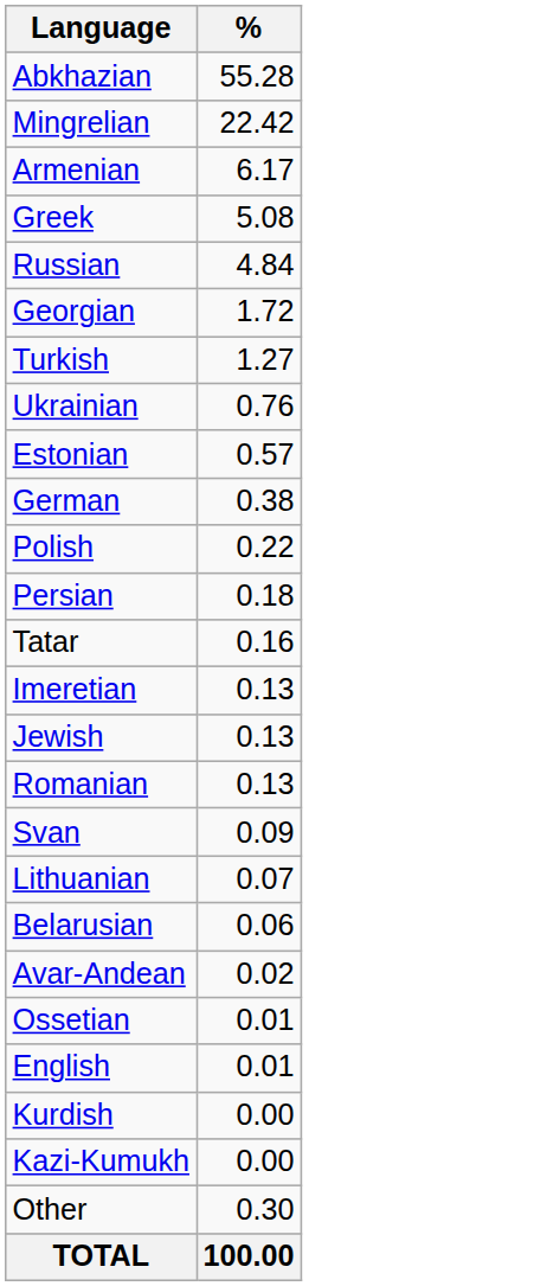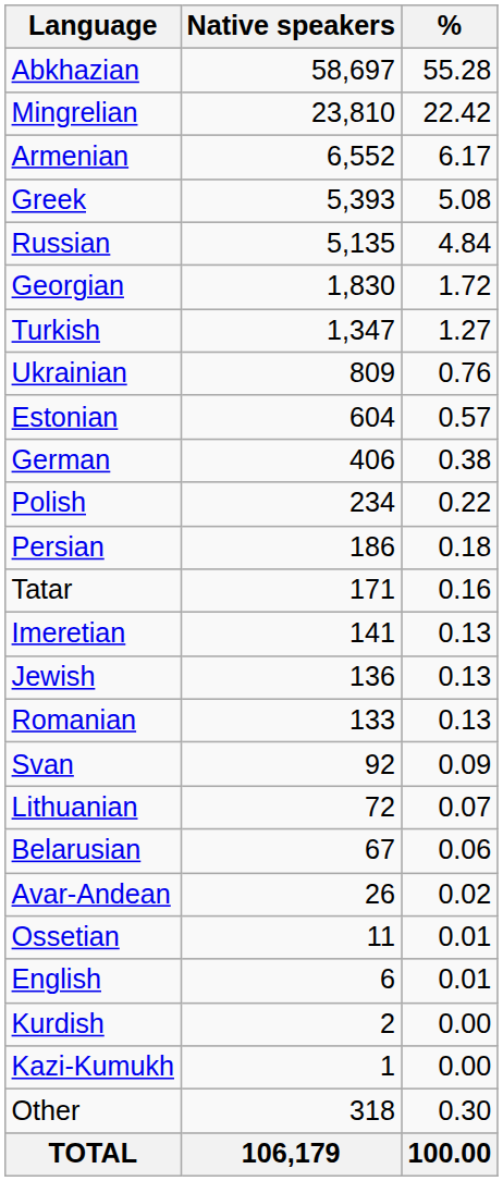 <table class="wikitable sortable">
 <tr>
 <th>Language</th>
+<th>Native speakers</th>
 <th>%</th>
 </tr>
 <tr>
 <td><a href='#'>Abkhazian</a></td>
+<td align="right">58,697</td>
 <td align="right">55.28</td>
 </tr>
 <tr>
 <td><a href='#'>Mingrelian</a></td>
+<td align="right">23,810</td>
 <td align="right">22.42</td>
 </tr>
 <tr>
 <td><a href='#'>Armenian</a></td>
+<td align="right">6,552</td>
 <td align="right">6.17</td>
 </tr>
 <tr>
 <td><a href='#'>Greek</a></td>
+<td align="right">5,393</td>
 <td align="right">5.08</td>
 </tr>
 <tr>
 <td><a href='#'>Russian</a></td>
+<td align="right">5,135</td>
 <td align="right">4.84</td>
 </tr>
 <tr>
 <td><a href='#'>Georgian</a></td>
+<td align="right">1,830</td>
 <td align="right">1.72</td>
 </tr>
 <tr>
 <td><a href='#'>Turkish</a></td>
+<td align="right">1,347</td>
 <td align="right">1.27</td>
 </tr>
 <tr>
 <td><a href='#'>Ukrainian</a></td>
+<td align="right">809</td>
 <td align="right">0.76</td>
 </tr>
 <tr>
 <td><a href='#'>Estonian</a></td>
+<td align="right">604</td>
 <td align="right">0.57</td>
 </tr>
 <tr>
 <td><a href='#'>German</a></td>
+<td align="right">406</td>
 <td align="right">0.38</td>
 </tr>
 <tr>
 <td><a href='#'>Polish</a></td>
+<td align="right">234</td>
 <td align="right">0.22</td>
 </tr>
 <tr>
 <td><a href='#'>Persian</a></td>
+<td align="right">186</td>
 <td align="right">0.18</td>
 </tr>
 <tr>
 <td>Tatar</td>
+<td align="right">171</td>
 <td align="right">0.16</td>
 </tr>
 <tr>
 <td><a href='#'>Imeretian</a></td>
+<td align="right">141</td>
 <td align="right">0.13</td>
 </tr>
 <tr>
 <td><a href='#'>Jewish</a></td>
+<td align="right">136</td>
 <td align="right">0.13</td>
 </tr>
 <tr>
 <td><a href='#'>Romanian</a></td>
+<td align="right">133</td>
 <td align="right">0.13</td>
 </tr>
 <tr>
 <td><a href='#'>Svan</a></td>
+<td align="right">92</td>
 <td align="right">0.09</td>
 </tr>
 <tr>
 <td><a href='#'>Lithuanian</a></td>
+<td align="right">72</td>
 <td align="right">0.07</td>
 </tr>
 <tr>
 <td><a href='#'>Belarusian</a></td>
+<td align="right">67</td>
 <td align="right">0.06</td>
 </tr>
 <tr>
 <td><a href='#'>Avar-Andean</a></td>
+<td align="right">26</td>
 <td align="right">0.02</td>
 </tr>
 <tr>
 <td><a href='#'>Ossetian</a></td>
+<td align="right">11</td>
 <td align="right">0.01</td>
 </tr>
 <tr>
 <td><a href='#'>English</a></td>
+<td align="right">6</td>
 <td align="right">0.01</td>
 </tr>
 <tr>
 <td><a href='#'>Kurdish</a></td>
+<td align="right">2</td>
 <td align="right">0.00</td>
 </tr>
 <tr>
 <td><a href='#'>Kazi-Kumukh</a></td>
+<td align="right">1</td>
 <td align="right">0.00</td>
 </tr>
 <tr>
 <td>Other</td>
+<td align="right">318</td>
 <td align="right">0.30</td>
 </tr>
 <tr>
 <th>TOTAL</th>
+<th>106,179</th>
 <th>100.00</th>
 </tr>
 </table>
